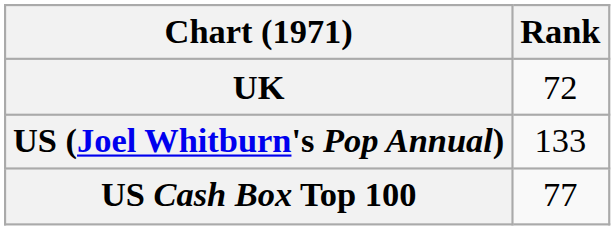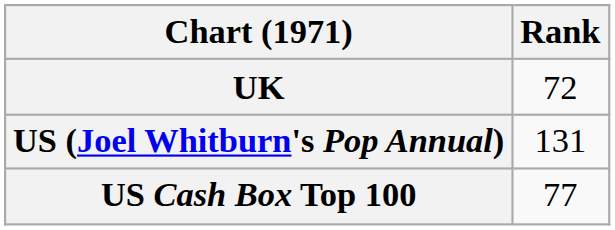 <table class="wikitable sortable plainrowheaders">
 <tr>
 <th scope="col">Chart (1971)</th>
 <th scope="col">Rank</th>
 </tr>
 <tr>
 <th scope="row">UK</th>
 <td style="text-align:center;">72</td>
 </tr>
 <tr>
 <th scope="row">US (<a href='#'>Joel Whitburn</a>'s <em>Pop Annual</em>)</th>
-<td style="text-align:center;">133</td>
+<td style="text-align:center;">131</td>
 </tr>
 <tr>
 <th scope="row">US <em>Cash Box</em> Top 100</th>
 <td style="text-align:center;">77</td>
 </tr>
 </table>
